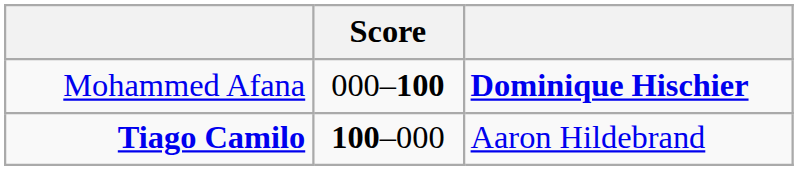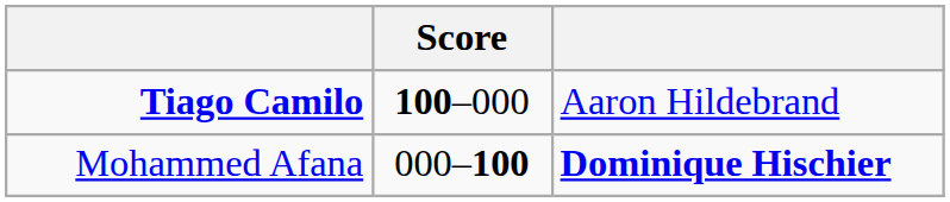 <table class="wikitable" style="text-align: center; font-size:90% ">
 <tr>
 <th align="right" width="130"></th>
 <th width="60">Score</th>
 <th align="left" width="140"></th>
 </tr>
 <tr>
+<td align=right><strong><a href='#'>Tiago Camilo</a></strong> </td>
+<td align=center><strong>100</strong>–000</td>
+<td align=left> <a href='#'>Aaron Hildebrand</a></td>
+</tr>
+<tr>
 <td align=right><a href='#'>Mohammed Afana</a> </td>
 <td align=center>000–<strong>100</strong></td>
 <td align=left> <strong><a href='#'>Dominique Hischier</a></strong></td>
 </tr>
-<tr>
-<td align=right><strong><a href='#'>Tiago Camilo</a></strong> </td>
-<td align=center><strong>100</strong>–000</td>
-<td align=left> <a href='#'>Aaron Hildebrand</a></td>
-</tr>
 </table>
